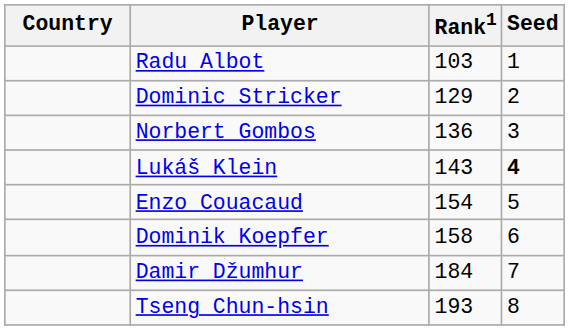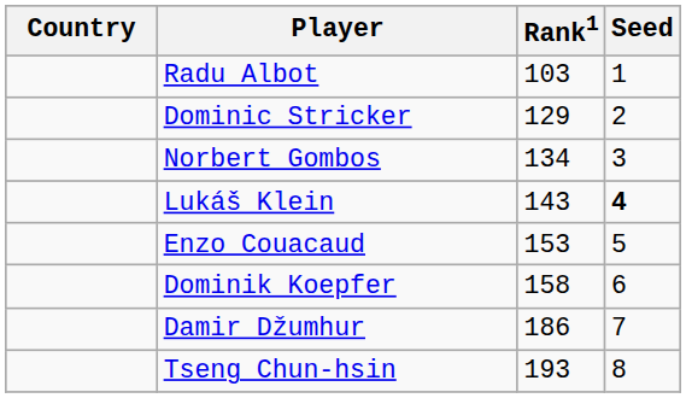 <table class="sortable wikitable">
 <tr>
 <th width="70">Country</th>
 <th width="175">Player</th>
 <th>Rank<sup>1</sup></th>
 <th>Seed</th>
 </tr>
 <tr>
 <td></td>
 <td><a href='#'>Radu Albot</a></td>
 <td>103</td>
 <td>1</td>
 </tr>
 <tr>
 <td></td>
 <td><a href='#'>Dominic Stricker</a></td>
 <td>129</td>
 <td>2</td>
 </tr>
 <tr>
 <td></td>
 <td><a href='#'>Norbert Gombos</a></td>
-<td>136</td>
+<td>134</td>
 <td>3</td>
 </tr>
 <tr>
 <td></td>
 <td><a href='#'>Lukáš Klein</a></td>
 <td>143</td>
 <td><strong>4</strong></td>
 </tr>
 <tr>
 <td></td>
 <td><a href='#'>Enzo Couacaud</a></td>
-<td>154</td>
+<td>153</td>
 <td>5</td>
 </tr>
 <tr>
 <td></td>
 <td><a href='#'>Dominik Koepfer</a></td>
 <td>158</td>
 <td>6</td>
 </tr>
 <tr>
 <td></td>
 <td><a href='#'>Damir Džumhur</a></td>
-<td>184</td>
+<td>186</td>
 <td>7</td>
 </tr>
 <tr>
 <td></td>
 <td><a href='#'>Tseng Chun-hsin</a></td>
 <td>193</td>
 <td>8</td>
 </tr>
 </table>
